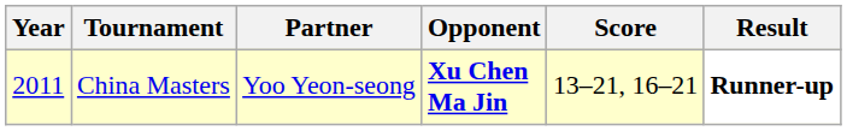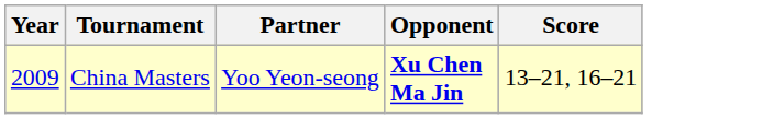 <table class="sortable wikitable" style="font-size: 90%;">
 <tr>
 <th>Year</th>
 <th>Tournament</th>
 <th>Partner</th>
 <th>Opponent</th>
 <th>Score</th>
-<th>Result</th>
 </tr>
 <tr style="background:#FFFFCC">
-<td align="center"><a href='#'>2011</a></td>
+<td align="center"><a href='#'>2009</a></td>
 <td align="left"><a href='#'>China Masters</a></td>
 <td align="left"> <a href='#'>Yoo Yeon-seong</a></td>
 <td align="left"><strong> <a href='#'>Xu Chen</a><br> <a href='#'>Ma Jin</a></strong></td>
 <td align="left">13–21, 16–21</td>
-<td style="text-align:left; background:white"> <strong>Runner-up</strong></td>
 </tr>
 </table>
